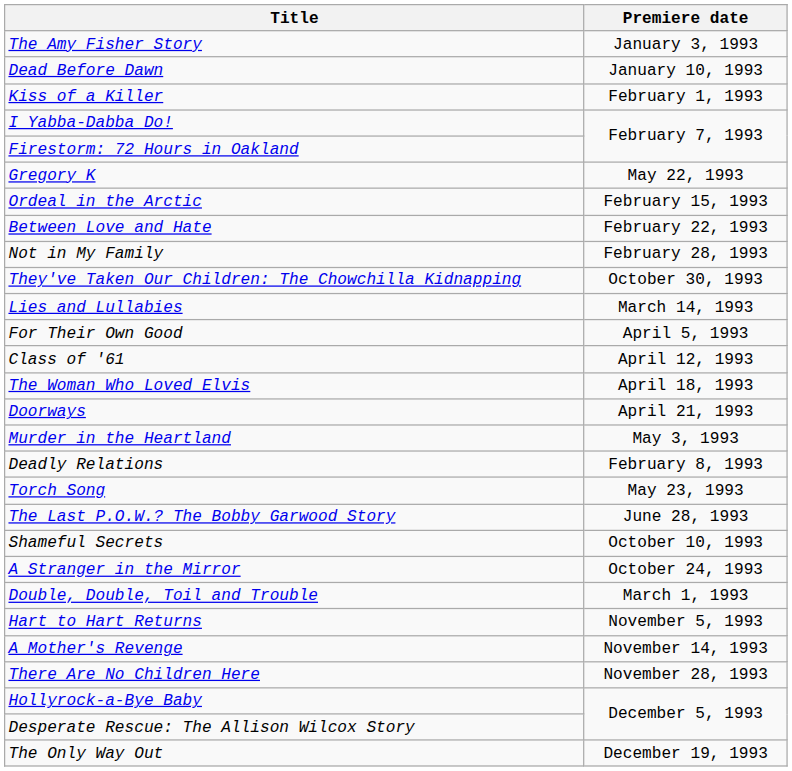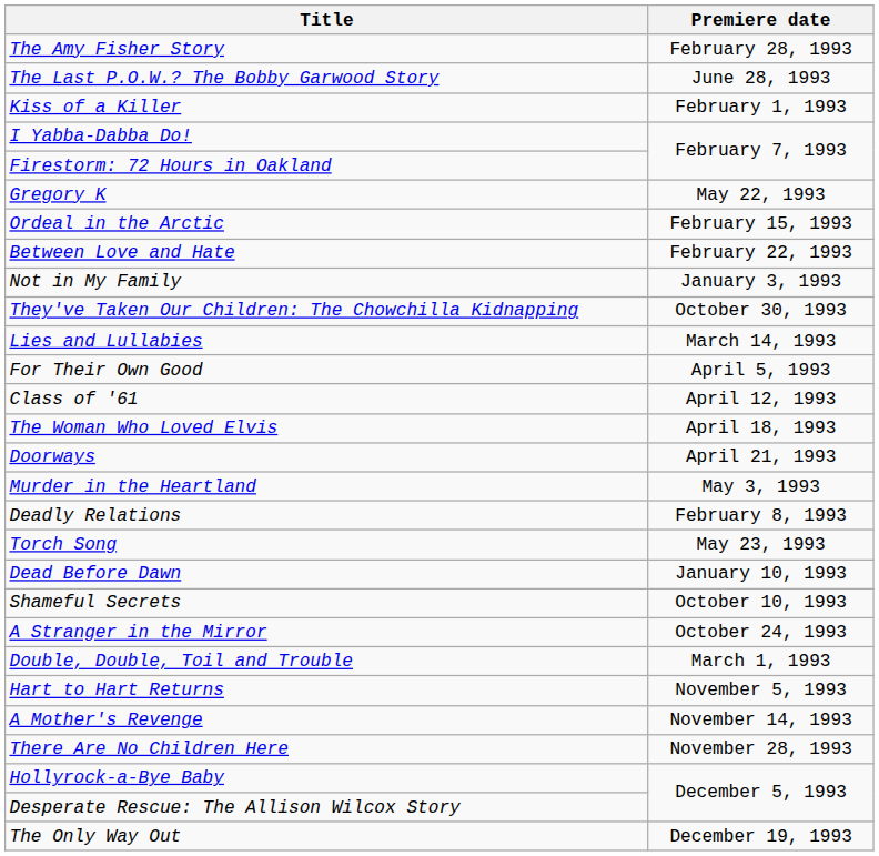 <table class="wikitable plainrowheaders sortable" style="width:50%;text-align:center;">
 <tr>
 <th scope="col" style="width:40%;">Title</th>
 <th scope="col" style="width:14%;">Premiere date</th>
 </tr>
 <tr>
 <td scope="row" style="text-align:left;"><em><a href='#'>The Amy Fisher Story</a></em></td>
-<td>January 3, 1993</td>
+<td>February 28, 1993</td>
 </tr>
 <tr>
-<td scope="row" style="text-align:left;"><em><a href='#'>Dead Before Dawn</a></em></td>
-<td>January 10, 1993</td>
+<td scope="row" style="text-align:left;"><em><a href='#'>The Last P.O.W.? The Bobby Garwood Story</a></em></td>
+<td>June 28, 1993</td>
 </tr>
 <tr>
 <td scope="row" style="text-align:left;"><em><a href='#'>Kiss of a Killer</a></em></td>
 <td>February 1, 1993</td>
 </tr>
 <tr>
 <td scope="row" style="text-align:left;"><em><a href='#'>I Yabba-Dabba Do!</a></em></td>
 <td rowspan="2">February 7, 1993</td>
 </tr>
 <tr>
 <td scope="row" style="text-align:left;"><em><a href='#'>Firestorm: 72 Hours in Oakland</a></em></td>
 </tr>
 <tr>
 <td scope="row" style="text-align:left;"><em><a href='#'>Gregory K</a></em></td>
 <td>May 22, 1993</td>
 </tr>
 <tr>
 <td scope="row" style="text-align:left;"><em><a href='#'>Ordeal in the Arctic</a></em></td>
 <td>February 15, 1993</td>
 </tr>
 <tr>
 <td scope="row" style="text-align:left;"><em><a href='#'>Between Love and Hate</a></em></td>
 <td>February 22, 1993</td>
 </tr>
 <tr>
 <td scope="row" style="text-align:left;"><em>Not in My Family</em></td>
-<td>February 28, 1993</td>
+<td>January 3, 1993</td>
 </tr>
 <tr>
 <td scope="row" style="text-align:left;"><em><a href='#'>They've Taken Our Children: The Chowchilla Kidnapping</a></em></td>
 <td>October 30, 1993</td>
 </tr>
 <tr>
 <td scope="row" style="text-align:left;"><em><a href='#'>Lies and Lullabies</a></em></td>
 <td>March 14, 1993</td>
 </tr>
 <tr>
 <td scope="row" style="text-align:left;"><em>For Their Own Good</em></td>
 <td>April 5, 1993</td>
 </tr>
 <tr>
 <td scope="row" style="text-align:left;"><em>Class of '61</em></td>
 <td>April 12, 1993</td>
 </tr>
 <tr>
 <td scope="row" style="text-align:left;"><em><a href='#'>The Woman Who Loved Elvis</a></em></td>
 <td>April 18, 1993</td>
 </tr>
 <tr>
 <td scope="row" style="text-align:left;"><em><a href='#'>Doorways</a></em></td>
 <td>April 21, 1993</td>
 </tr>
 <tr>
 <td scope="row" style="text-align:left;"><em><a href='#'>Murder in the Heartland</a></em></td>
 <td>May 3, 1993</td>
 </tr>
 <tr>
 <td scope="row" style="text-align:left;"><em>Deadly Relations</em></td>
 <td>February 8, 1993</td>
 </tr>
 <tr>
 <td scope="row" style="text-align:left;"><em><a href='#'>Torch Song</a></em></td>
 <td>May 23, 1993</td>
 </tr>
 <tr>
-<td scope="row" style="text-align:left;"><em><a href='#'>The Last P.O.W.? The Bobby Garwood Story</a></em></td>
-<td>June 28, 1993</td>
+<td scope="row" style="text-align:left;"><em><a href='#'>Dead Before Dawn</a></em></td>
+<td>January 10, 1993</td>
 </tr>
 <tr>
 <td scope="row" style="text-align:left;"><em>Shameful Secrets</em></td>
 <td>October 10, 1993</td>
 </tr>
 <tr>
 <td scope="row" style="text-align:left;"><em><a href='#'>A Stranger in the Mirror</a></em></td>
 <td>October 24, 1993</td>
 </tr>
 <tr>
 <td scope="row" style="text-align:left;"><em><a href='#'>Double, Double, Toil and Trouble</a></em></td>
 <td>March 1, 1993</td>
 </tr>
 <tr>
 <td scope="row" style="text-align:left;"><em><a href='#'>Hart to Hart Returns</a></em></td>
 <td>November 5, 1993</td>
 </tr>
 <tr>
 <td scope="row" style="text-align:left;"><em><a href='#'>A Mother's Revenge</a></em></td>
 <td>November 14, 1993</td>
 </tr>
 <tr>
 <td scope="row" style="text-align:left;"><em><a href='#'>There Are No Children Here</a></em></td>
 <td>November 28, 1993</td>
 </tr>
 <tr>
 <td scope="row" style="text-align:left;"><em><a href='#'>Hollyrock-a-Bye Baby</a></em></td>
 <td rowspan="2">December 5, 1993</td>
 </tr>
 <tr>
 <td scope="row" style="text-align:left;"><em>Desperate Rescue: The Allison Wilcox Story</em></td>
 </tr>
 <tr>
 <td scope="row" style="text-align:left;"><em>The Only Way Out</em></td>
 <td rowspan="2">December 19, 1993</td>
 </tr>
 </table>
